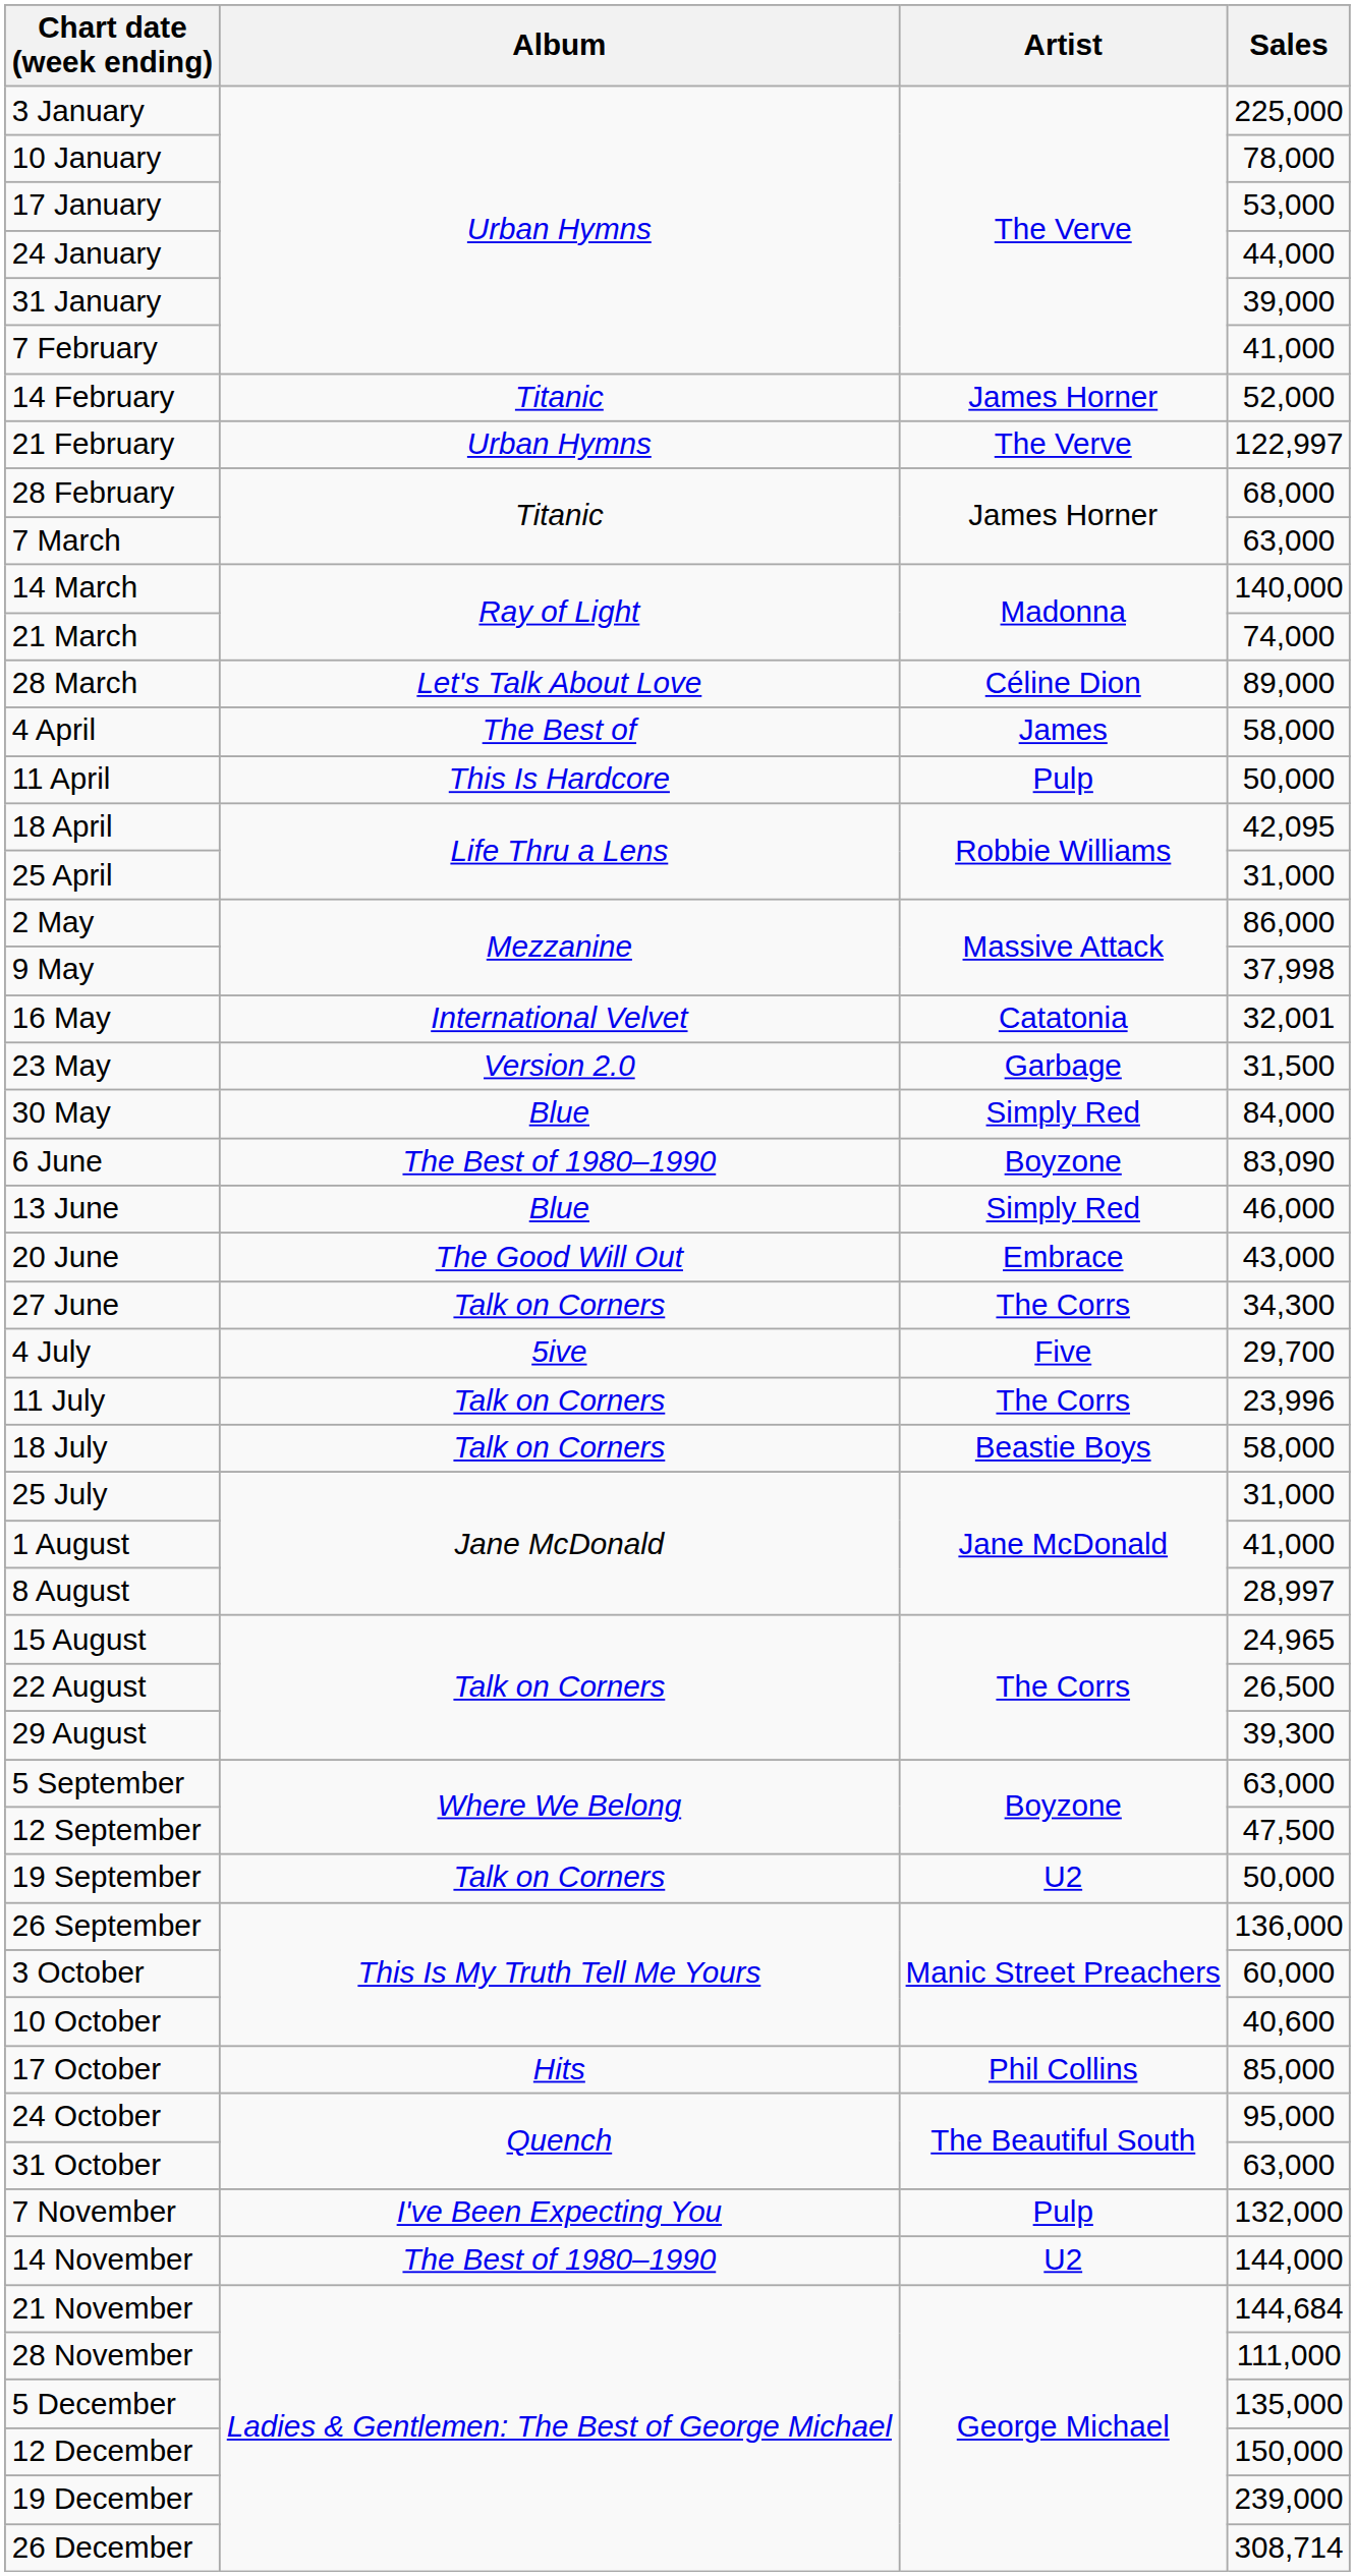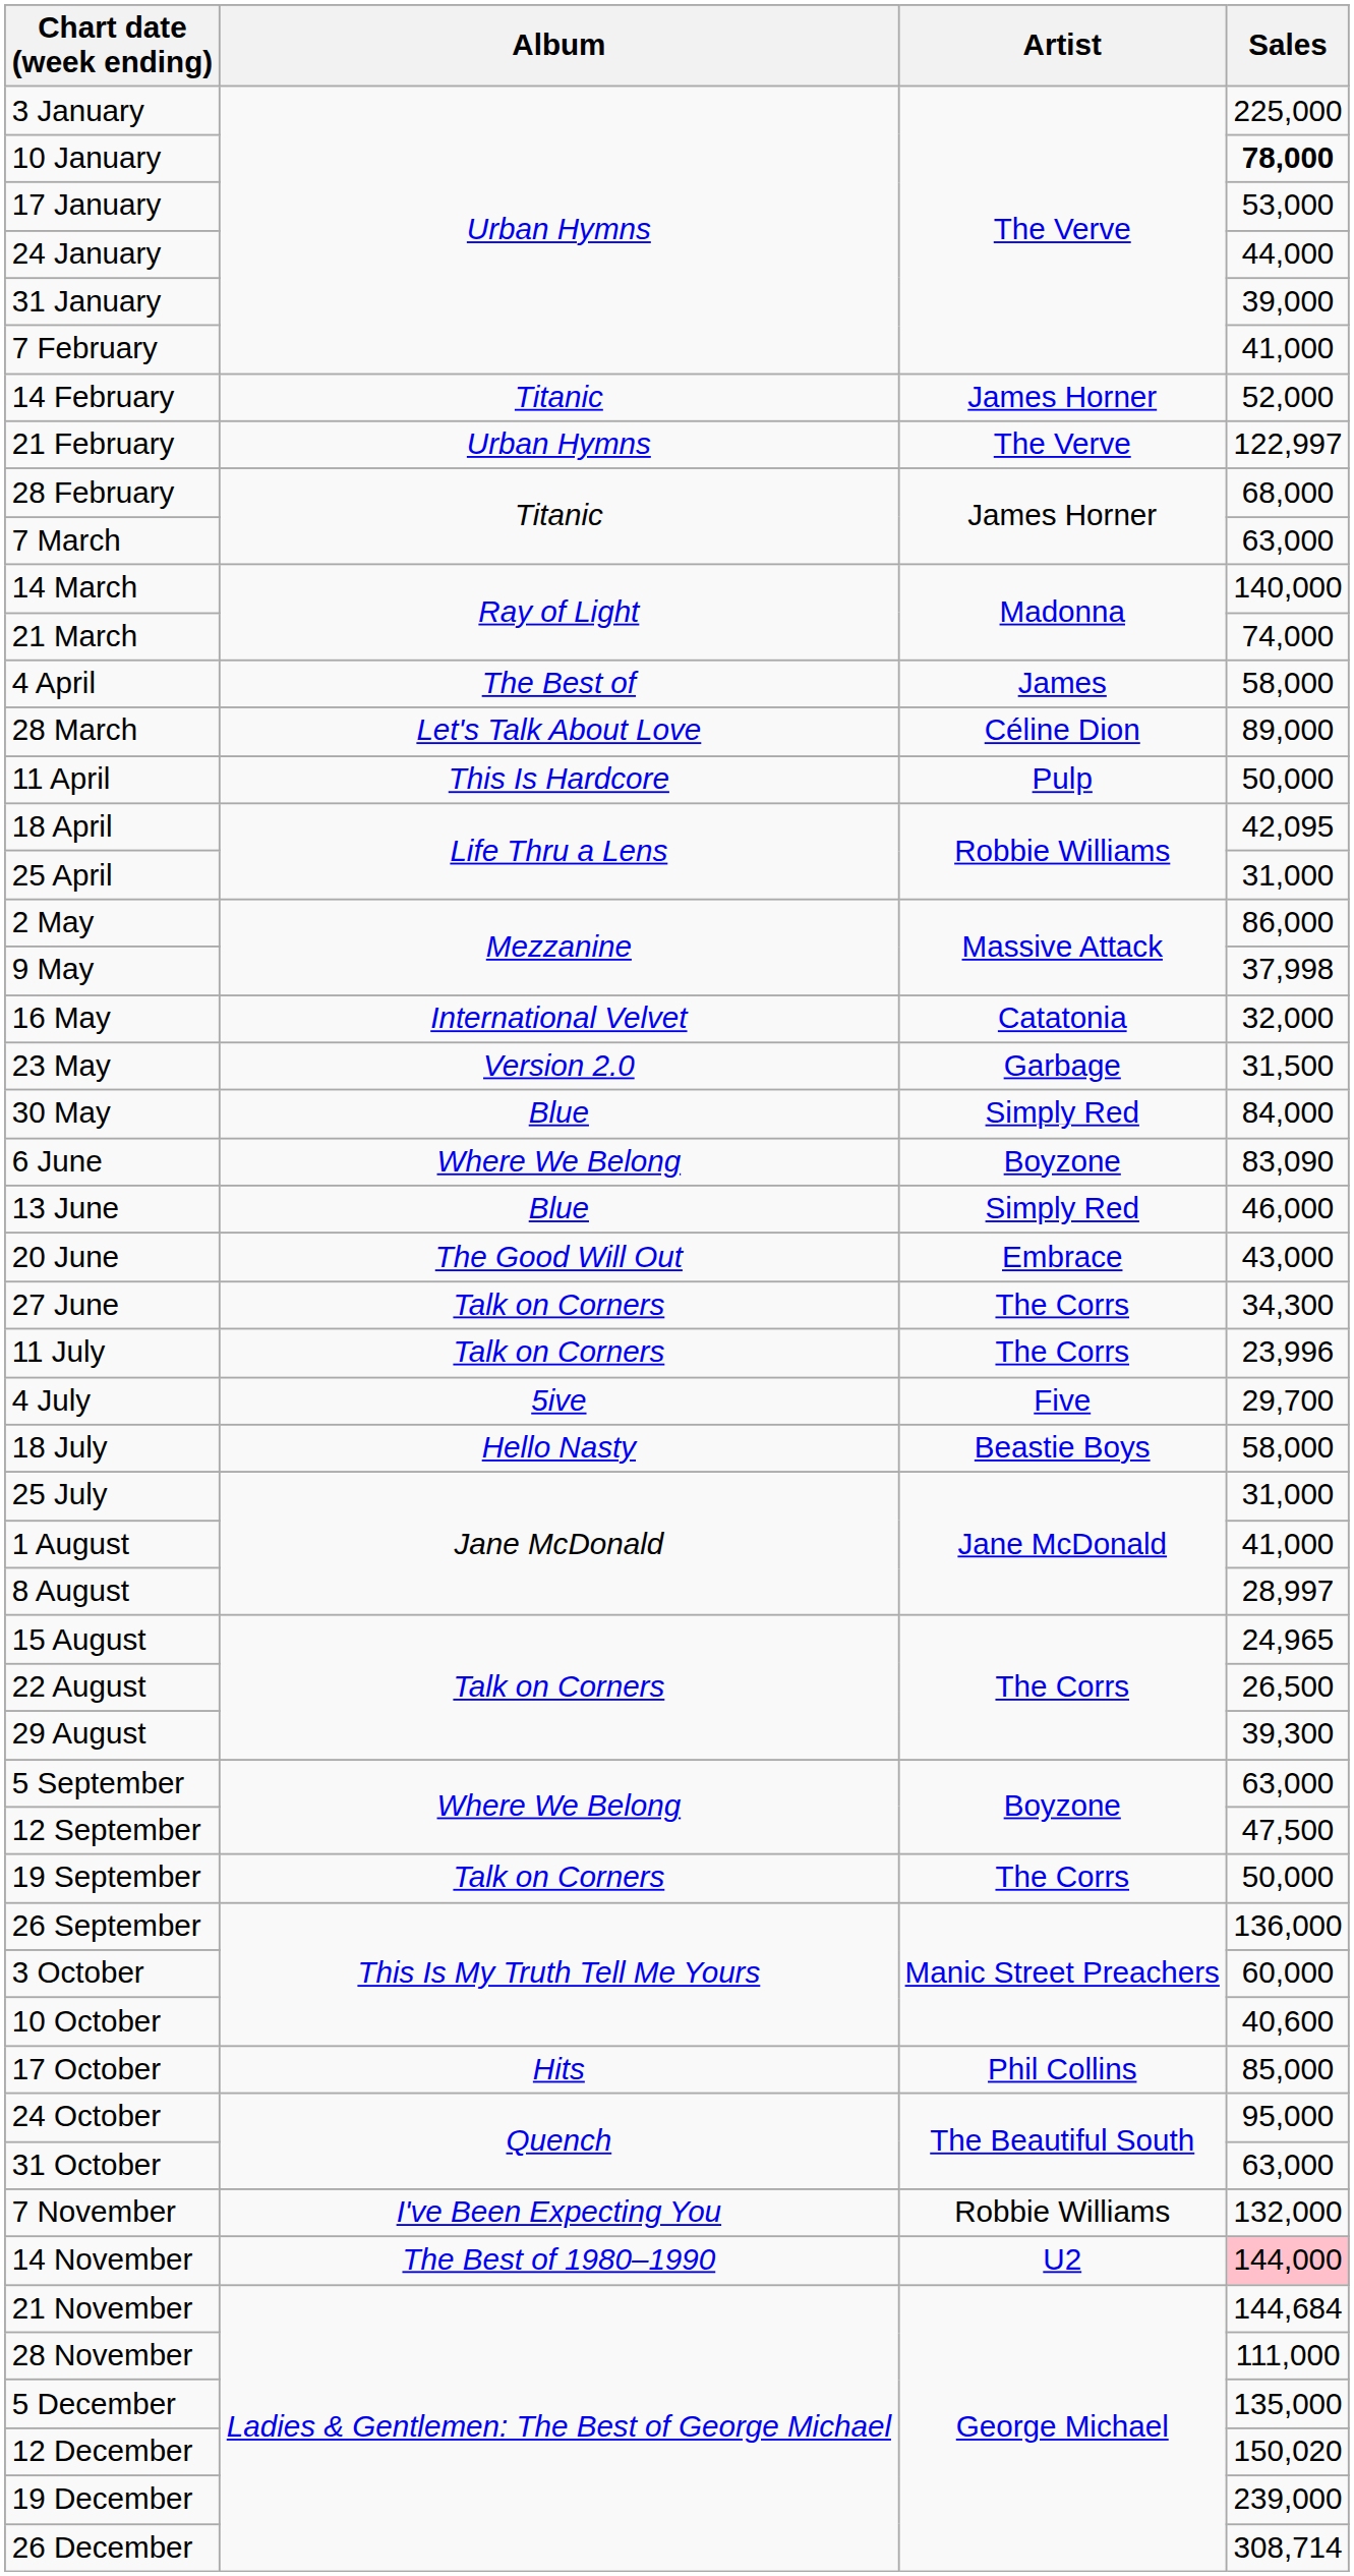 <table class="wikitable">
 <tr>
 <th style="text-align:center;">Chart date<br>(week ending)</th>
 <th style="text-align:center;">Album</th>
 <th style="text-align:center;">Artist</th>
 <th align="center">Sales</th>
 </tr>
 <tr>
 <td style="text-align:left;">3 January</td>
 <td style="text-align:center;" rowspan="6"><em><a href='#'>Urban Hymns</a></em></td>
 <td style="text-align:center;" rowspan="6"><a href='#'>The Verve</a></td>
 <td align="center" rowspan="1">225,000</td>
 </tr>
 <tr>
 <td style="text-align:left;">10 January</td>
-<td align="center" rowspan="1">78,000</td>
+<td align="center" rowspan="1"><strong>78,000</strong></td>
 </tr>
 <tr>
 <td style="text-align:left;">17 January</td>
 <td align="center" rowspan="1">53,000</td>
 </tr>
 <tr>
 <td style="text-align:left;">24 January</td>
 <td align="center" rowspan="1">44,000</td>
 </tr>
 <tr>
 <td style="text-align:left;">31 January</td>
 <td align="center" rowspan="1">39,000</td>
 </tr>
 <tr>
 <td style="text-align:left;">7 February</td>
 <td align="center" rowspan="1">41,000</td>
 </tr>
 <tr>
 <td style="text-align:left;">14 February</td>
 <td style="text-align:center;"><em><a href='#'>Titanic</a></em></td>
 <td style="text-align:center;"><a href='#'>James Horner</a></td>
 <td align="center" rowspan="1">52,000</td>
 </tr>
 <tr>
 <td style="text-align:left;">21 February</td>
 <td style="text-align:center;"><em><a href='#'>Urban Hymns</a></em></td>
 <td style="text-align:center;"><a href='#'>The Verve</a></td>
 <td align="center" rowspan="1">122,997</td>
 </tr>
 <tr>
 <td style="text-align:left;">28 February</td>
 <td style="text-align:center;" rowspan="2"><em>Titanic</em></td>
 <td style="text-align:center;" rowspan="2">James Horner</td>
 <td align="center" rowspan="1">68,000</td>
 </tr>
 <tr>
 <td style="text-align:left;">7 March</td>
 <td align="center" rowspan="1">63,000</td>
 </tr>
 <tr>
 <td style="text-align:left;">14 March</td>
 <td style="text-align:center;" rowspan="2"><em><a href='#'>Ray of Light</a></em></td>
 <td style="text-align:center;" rowspan="2"><a href='#'>Madonna</a></td>
 <td align="center" rowspan="1">140,000</td>
 </tr>
 <tr>
 <td style="text-align:left;">21 March</td>
 <td align="center" rowspan="1">74,000</td>
 </tr>
 <tr>
+<td style="text-align:left;">4 April</td>
+<td style="text-align:center;"><em><a href='#'>The Best of</a></em></td>
+<td style="text-align:center;"><a href='#'>James</a></td>
+<td align="center" rowspan="1">58,000</td>
+</tr>
+<tr>
 <td style="text-align:left;">28 March</td>
 <td style="text-align:center;"><em><a href='#'>Let's Talk About Love</a></em></td>
 <td style="text-align:center;"><a href='#'>Céline Dion</a></td>
 <td align="center" rowspan="1">89,000</td>
-</tr>
-<tr>
-<td style="text-align:left;">4 April</td>
-<td style="text-align:center;"><em><a href='#'>The Best of</a></em></td>
-<td style="text-align:center;"><a href='#'>James</a></td>
-<td align="center" rowspan="1">58,000</td>
 </tr>
 <tr>
 <td style="text-align:left;">11 April</td>
 <td style="text-align:center;"><em><a href='#'>This Is Hardcore</a></em></td>
 <td style="text-align:center;"><a href='#'>Pulp</a></td>
 <td align="center" rowspan="1">50,000</td>
 </tr>
 <tr>
 <td style="text-align:left;">18 April</td>
 <td style="text-align:center;" rowspan="2"><em><a href='#'>Life Thru a Lens</a></em></td>
 <td style="text-align:center;" rowspan="2"><a href='#'>Robbie Williams</a></td>
 <td align="center" rowspan="1">42,095</td>
 </tr>
 <tr>
 <td style="text-align:left;">25 April</td>
 <td align="center" rowspan="1">31,000</td>
 </tr>
 <tr>
 <td style="text-align:left;">2 May</td>
 <td style="text-align:center;" rowspan="2"><em><a href='#'>Mezzanine</a></em></td>
 <td style="text-align:center;" rowspan="2"><a href='#'>Massive Attack</a></td>
 <td align="center" rowspan="1">86,000</td>
 </tr>
 <tr>
 <td style="text-align:left;">9 May</td>
 <td align="center" rowspan="1">37,998</td>
 </tr>
 <tr>
 <td style="text-align:left;">16 May</td>
 <td style="text-align:center;"><em><a href='#'>International Velvet</a></em></td>
 <td style="text-align:center;"><a href='#'>Catatonia</a></td>
-<td align="center" rowspan="1">32,001</td>
+<td align="center" rowspan="1">32,000</td>
 </tr>
 <tr>
 <td style="text-align:left;">23 May</td>
 <td style="text-align:center;"><em><a href='#'>Version 2.0</a></em></td>
 <td style="text-align:center;"><a href='#'>Garbage</a></td>
 <td align="center" rowspan="1">31,500</td>
 </tr>
 <tr>
 <td style="text-align:left;">30 May</td>
 <td style="text-align:center;"><em><a href='#'>Blue</a></em></td>
 <td style="text-align:center;"><a href='#'>Simply Red</a></td>
 <td align="center" rowspan="1">84,000</td>
 </tr>
 <tr>
 <td style="text-align:left;">6 June</td>
-<td style="text-align:center;"><em><a href='#'>The Best of 1980–1990</a></em></td>
+<td style="text-align:center;"><em><a href='#'>Where We Belong</a></em></td>
 <td style="text-align:center;"><a href='#'>Boyzone</a></td>
 <td align="center" rowspan="1">83,090</td>
 </tr>
 <tr>
 <td style="text-align:left;">13 June</td>
 <td style="text-align:center;"><em><a href='#'>Blue</a></em></td>
 <td style="text-align:center;"><a href='#'>Simply Red</a></td>
 <td align="center" rowspan="1">46,000</td>
 </tr>
 <tr>
 <td style="text-align:left;">20 June</td>
 <td style="text-align:center;"><em><a href='#'>The Good Will Out</a></em></td>
 <td style="text-align:center;"><a href='#'>Embrace</a></td>
 <td align="center" rowspan="1">43,000</td>
 </tr>
 <tr>
 <td style="text-align:left;">27 June</td>
 <td style="text-align:center;"><em><a href='#'>Talk on Corners</a></em></td>
 <td style="text-align:center;"><a href='#'>The Corrs</a></td>
 <td align="center" rowspan="1">34,300</td>
 </tr>
 <tr>
+<td style="text-align:left;">11 July</td>
+<td style="text-align:center;"><em><a href='#'>Talk on Corners</a></em></td>
+<td style="text-align:center;"><a href='#'>The Corrs</a></td>
+<td align="center" rowspan="1">23,996</td>
+</tr>
+<tr>
 <td style="text-align:left;">4 July</td>
 <td style="text-align:center;"><em><a href='#'>5ive</a></em></td>
 <td style="text-align:center;"><a href='#'>Five</a></td>
 <td align="center" rowspan="1">29,700</td>
 </tr>
 <tr>
-<td style="text-align:left;">11 July</td>
-<td style="text-align:center;"><em><a href='#'>Talk on Corners</a></em></td>
-<td style="text-align:center;"><a href='#'>The Corrs</a></td>
-<td align="center" rowspan="1">23,996</td>
-</tr>
-<tr>
 <td style="text-align:left;">18 July</td>
-<td style="text-align:center;"><em><a href='#'>Talk on Corners</a></em></td>
+<td style="text-align:center;"><em><a href='#'>Hello Nasty</a></em></td>
 <td style="text-align:center;"><a href='#'>Beastie Boys</a></td>
 <td align="center" rowspan="1">58,000</td>
 </tr>
 <tr>
 <td style="text-align:left;">25 July</td>
 <td style="text-align:center;" rowspan="3"><em>Jane McDonald</em></td>
 <td style="text-align:center;" rowspan="3"><a href='#'>Jane McDonald</a></td>
 <td align="center" rowspan="1">31,000</td>
 </tr>
 <tr>
 <td style="text-align:left;">1 August</td>
 <td align="center" rowspan="1">41,000</td>
 </tr>
 <tr>
 <td style="text-align:left;">8 August</td>
 <td align="center" rowspan="1">28,997</td>
 </tr>
 <tr>
 <td style="text-align:left;">15 August</td>
 <td style="text-align:center;" rowspan="3"><em><a href='#'>Talk on Corners</a></em></td>
 <td style="text-align:center;" rowspan="3"><a href='#'>The Corrs</a></td>
 <td align="center" rowspan="1">24,965</td>
 </tr>
 <tr>
 <td style="text-align:left;">22 August</td>
 <td align="center" rowspan="1">26,500</td>
 </tr>
 <tr>
 <td style="text-align:left;">29 August</td>
 <td align="center" rowspan="1">39,300</td>
 </tr>
 <tr>
 <td style="text-align:left;">5 September</td>
 <td style="text-align:center;" rowspan="2"><em><a href='#'>Where We Belong</a></em></td>
 <td style="text-align:center;" rowspan="2"><a href='#'>Boyzone</a></td>
 <td align="center" rowspan="1">63,000</td>
 </tr>
 <tr>
 <td style="text-align:left;">12 September</td>
 <td align="center" rowspan="1">47,500</td>
 </tr>
 <tr>
 <td style="text-align:left;">19 September</td>
 <td style="text-align:center;"><em><a href='#'>Talk on Corners</a></em></td>
-<td style="text-align:center;"><a href='#'>U2</a></td>
+<td style="text-align:center;"><a href='#'>The Corrs</a></td>
 <td align="center" rowspan="1">50,000</td>
 </tr>
 <tr>
 <td style="text-align:left;">26 September</td>
 <td style="text-align:center;" rowspan="3"><em><a href='#'>This Is My Truth Tell Me Yours</a></em></td>
 <td style="text-align:center;" rowspan="3"><a href='#'>Manic Street Preachers</a></td>
 <td align="center" rowspan="1">136,000</td>
 </tr>
 <tr>
 <td style="text-align:left;">3 October</td>
 <td align="center" rowspan="1">60,000</td>
 </tr>
 <tr>
 <td style="text-align:left;">10 October</td>
 <td align="center" rowspan="1">40,600</td>
 </tr>
 <tr>
 <td style="text-align:left;">17 October</td>
 <td style="text-align:center;"><em><a href='#'>Hits</a></em></td>
 <td style="text-align:center;"><a href='#'>Phil Collins</a></td>
 <td align="center" rowspan="1">85,000</td>
 </tr>
 <tr>
 <td style="text-align:left;">24 October</td>
 <td style="text-align:center;" rowspan="2"><em><a href='#'>Quench</a></em></td>
 <td style="text-align:center;" rowspan="2"><a href='#'>The Beautiful South</a></td>
 <td align="center" rowspan="1">95,000</td>
 </tr>
 <tr>
 <td style="text-align:left;">31 October</td>
 <td align="center" rowspan="1">63,000</td>
 </tr>
 <tr>
 <td style="text-align:left;">7 November</td>
 <td style="text-align:center;"><em><a href='#'>I've Been Expecting You</a></em></td>
-<td style="text-align:center;"><a href='#'>Pulp</a></td>
+<td style="text-align:center;">Robbie Williams</td>
 <td align="center" rowspan="1">132,000</td>
 </tr>
 <tr>
 <td style="text-align:left;">14 November</td>
 <td style="text-align:center;"><em><a href='#'>The Best of 1980–1990</a></em></td>
 <td style="text-align:center;"><a href='#'>U2</a></td>
-<td align="center" rowspan="1">144,000</td>
+<td align="center" rowspan="1" style="background: pink;">144,000</td>
 </tr>
 <tr>
 <td style="text-align:left;">21 November</td>
 <td style="text-align:center;" rowspan="6"><em><a href='#'>Ladies & Gentlemen: The Best of George Michael</a></em></td>
 <td style="text-align:center;" rowspan="6"><a href='#'>George Michael</a></td>
 <td align="center" rowspan="1">144,684</td>
 </tr>
 <tr>
 <td style="text-align:left;">28 November</td>
 <td align="center" rowspan="1">111,000</td>
 </tr>
 <tr>
 <td style="text-align:left;">5 December</td>
 <td align="center" rowspan="1">135,000</td>
 </tr>
 <tr>
 <td style="text-align:left;">12 December</td>
-<td align="center" rowspan="1">150,000</td>
+<td align="center" rowspan="1">150,020</td>
 </tr>
 <tr>
 <td style="text-align:left;">19 December</td>
 <td align="center" rowspan="1">239,000</td>
 </tr>
 <tr>
 <td style="text-align:left;">26 December</td>
 <td align="center" rowspan="1">308,714</td>
 </tr>
 </table>
